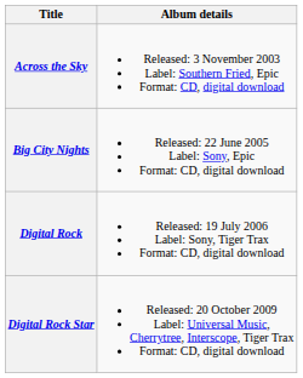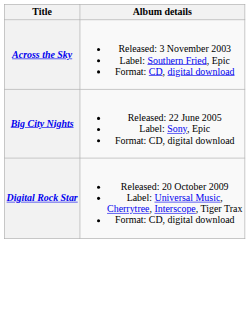 <table class="wikitable plainrowheaders" style="text-align:center;">
 <tr>
 <th scope="col">Title</th>
 <th scope="col">Album details</th>
 </tr>
 <tr>
 <th scope="row"><em><a href='#'>Across the Sky</a></em></th>
 <td><br><ul><li>Released: 3 November 2003</li><li>Label: <a href='#'>Southern Fried</a>, Epic</li><li>Format: <a href='#'>CD</a>, <a href='#'>digital download</a></li></ul></td>
 </tr>
 <tr>
 <th scope="row"><em><a href='#'>Big City Nights</a></em></th>
 <td><br><ul><li>Released: 22 June 2005</li><li>Label: <a href='#'>Sony</a>, Epic</li><li>Format: CD, digital download</li></ul></td>
 </tr>
 <tr>
-<th scope="row"><em><a href='#'>Digital Rock</a></em></th>
-<td><br><ul><li>Released: 19 July 2006</li><li>Label: Sony, Tiger Trax</li><li>Format: CD, digital download</li></ul></td>
-</tr>
-<tr>
 <th scope="row"><em><a href='#'>Digital Rock Star</a></em></th>
 <td><br><ul><li>Released: 20 October 2009</li><li>Label: <a href='#'>Universal Music</a>,<br> <a href='#'>Cherrytree</a>, <a href='#'>Interscope</a>, Tiger Trax</li><li>Format: CD, digital download</li></ul></td>
 </tr>
 </table>
